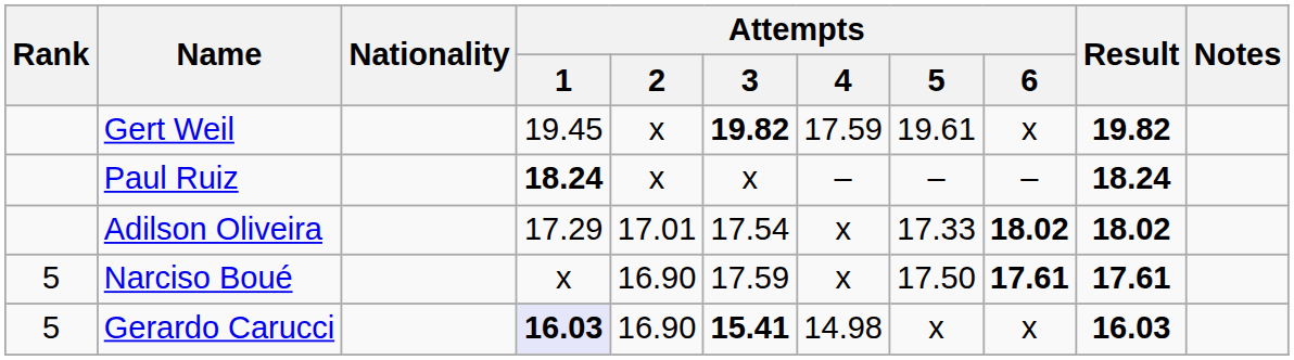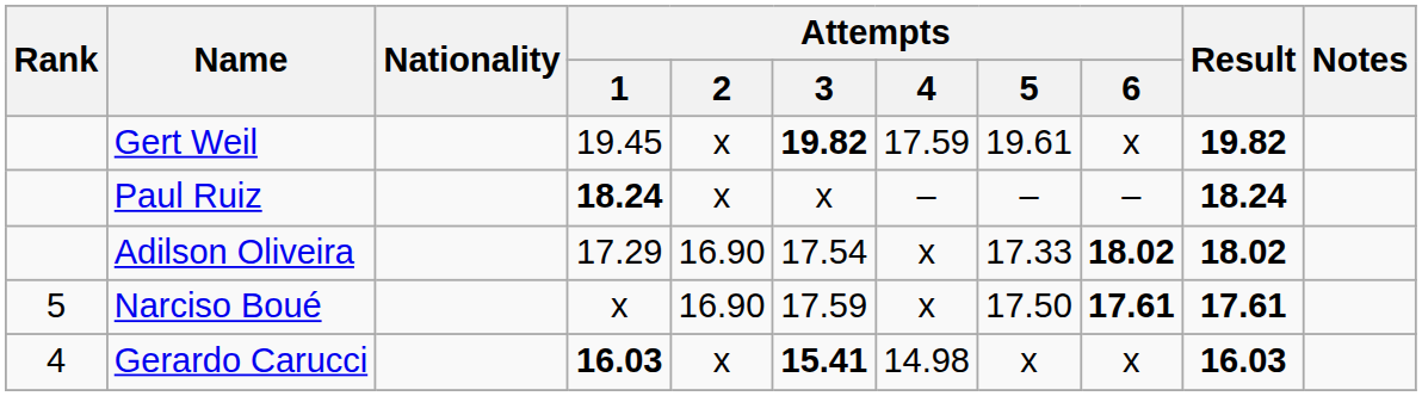 <table class="wikitable sortable" style="text-align:center">
 <tr>
 <th rowspan=2>Rank</th>
 <th rowspan=2>Name</th>
 <th rowspan=2>Nationality</th>
 <th colspan=6>Attempts</th>
 <th rowspan=2>Result</th>
 <th rowspan=2>Notes</th>
 </tr>
 <tr>
 <th>1</th>
 <th>2</th>
 <th>3</th>
 <th>4</th>
 <th>5</th>
 <th>6</th>
 </tr>
 <tr>
 <td align=center></td>
 <td align=left><a href='#'>Gert Weil</a></td>
 <td align=left></td>
 <td>19.45</td>
 <td>x</td>
 <td><strong>19.82</strong></td>
 <td>17.59</td>
 <td>19.61</td>
 <td>x</td>
 <td><strong>19.82</strong></td>
 <td></td>
 </tr>
 <tr>
 <td align=center></td>
 <td align=left><a href='#'>Paul Ruiz</a></td>
 <td align=left></td>
 <td><strong>18.24</strong></td>
 <td>x</td>
 <td>x</td>
 <td>–</td>
 <td>–</td>
 <td>–</td>
 <td><strong>18.24</strong></td>
 <td></td>
 </tr>
 <tr>
 <td align=center></td>
 <td align=left><a href='#'>Adilson Oliveira</a></td>
 <td align=left></td>
 <td>17.29</td>
-<td>17.01</td>
+<td>16.90</td>
 <td>17.54</td>
 <td>x</td>
 <td>17.33</td>
 <td><strong>18.02</strong></td>
 <td><strong>18.02</strong></td>
 <td></td>
 </tr>
 <tr>
 <td align=center>5</td>
 <td align=left><a href='#'>Narciso Boué</a></td>
 <td align=left></td>
 <td>x</td>
 <td>16.90</td>
 <td>17.59</td>
 <td>x</td>
 <td>17.50</td>
 <td><strong>17.61</strong></td>
 <td><strong>17.61</strong></td>
 <td></td>
 </tr>
 <tr>
-<td align=center>5</td>
+<td align=center>4</td>
 <td align=left><a href='#'>Gerardo Carucci</a></td>
 <td align=left></td>
-<td style="background: lavender;"><strong>16.03</strong></td>
-<td>16.90</td>
+<td><strong>16.03</strong></td>
+<td>x</td>
 <td><strong>15.41</strong></td>
 <td>14.98</td>
 <td>x</td>
 <td>x</td>
 <td><strong>16.03</strong></td>
 <td></td>
 </tr>
 </table>
